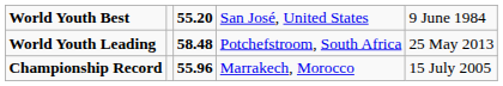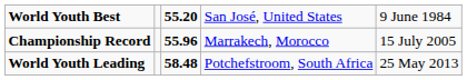 <table class="wikitable">
 <tr>
 <td><strong>World Youth Best</strong></td>
 <td></td>
 <td><strong>55.20</strong></td>
 <td><a href='#'>San José</a>, <a href='#'>United States</a></td>
 <td>9 June 1984</td>
 </tr>
 <tr>
+<td><strong>Championship Record</strong></td>
+<td></td>
+<td><strong>55.96</strong></td>
+<td><a href='#'>Marrakech</a>, <a href='#'>Morocco</a></td>
+<td>15 July 2005</td>
+</tr>
+<tr>
 <td><strong>World Youth Leading</strong></td>
 <td></td>
 <td><strong>58.48</strong></td>
 <td><a href='#'>Potchefstroom</a>, <a href='#'>South Africa</a></td>
 <td>25 May 2013</td>
 </tr>
-<tr>
-<td><strong>Championship Record</strong></td>
-<td></td>
-<td><strong>55.96</strong></td>
-<td><a href='#'>Marrakech</a>, <a href='#'>Morocco</a></td>
-<td>15 July 2005</td>
-</tr>
 </table>
